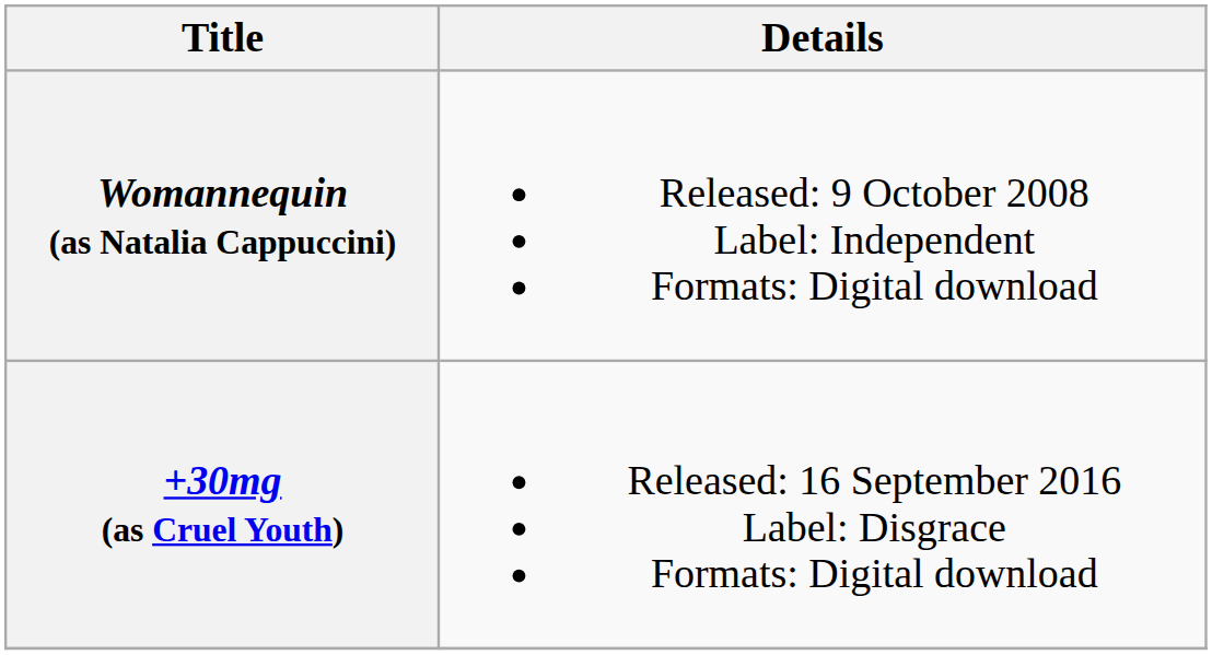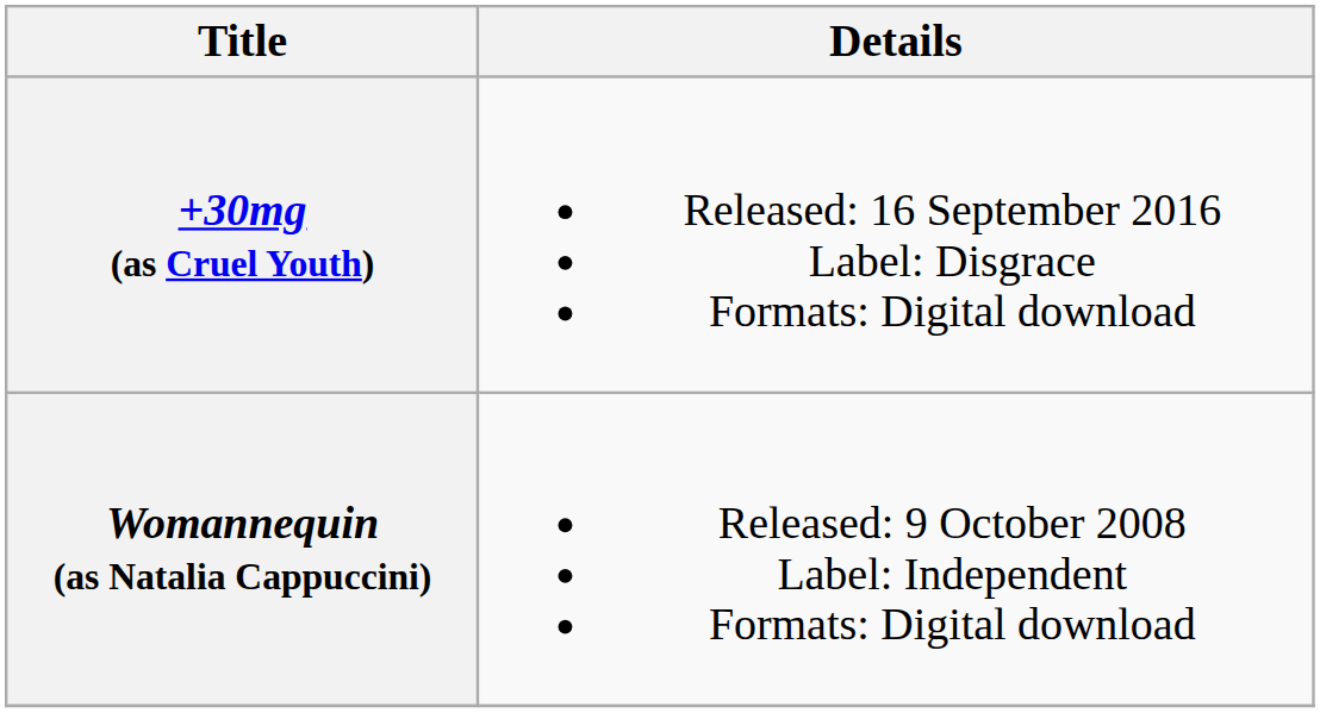 <table class="wikitable plainrowheaders" style="text-align:center;">
 <tr>
 <th style="width:10em;">Title</th>
 <th style="width:18em;">Details</th>
 </tr>
 <tr>
+<th scope="row"><em><a href='#'>+30mg</a></em><br><small>(as <a href='#'>Cruel Youth</a>)</small></th>
+<td><br><ul><li>Released: 16 September 2016 </li><li>Label: Disgrace</li><li>Formats: Digital download</li></ul></td>
+</tr>
+<tr>
 <th scope="row"><em>Womannequin</em><br><small>(as Natalia Cappuccini)</small></th>
 <td><br><ul><li>Released: 9 October 2008</li><li>Label: Independent</li><li>Formats: Digital download</li></ul></td>
 </tr>
 <tr>
-<th scope="row"><em><a href='#'>+30mg</a></em><br><small>(as <a href='#'>Cruel Youth</a>)</small></th>
-<td><br><ul><li>Released: 16 September 2016 </li><li>Label: Disgrace</li><li>Formats: Digital download</li></ul></td>
-</tr>
-<tr>
 </tr>
 </table>
